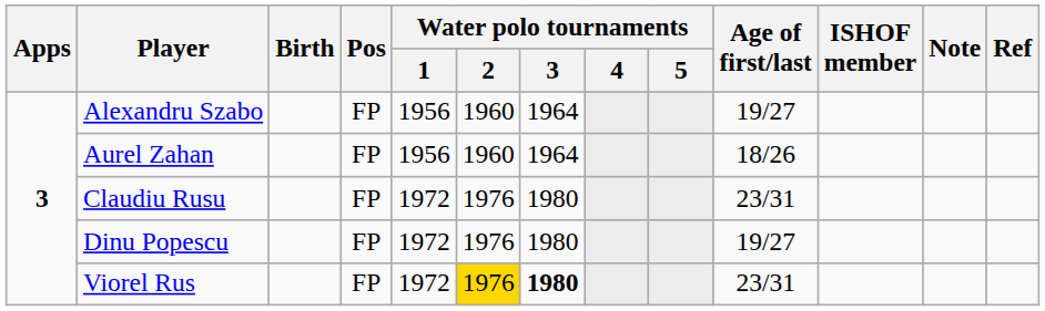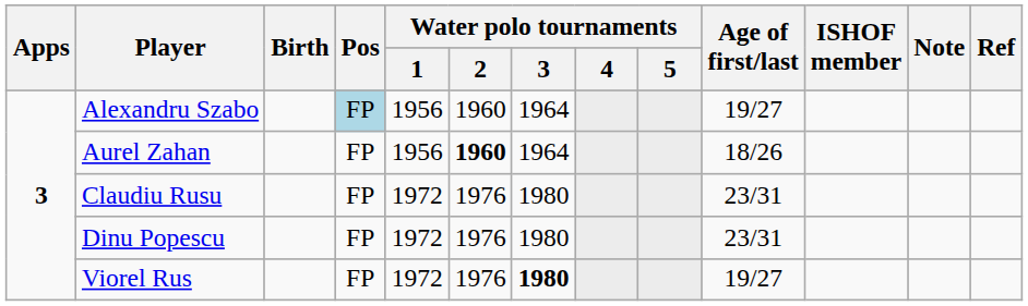 <table class="wikitable sortable" style="text-align: center; font-size: 90%; margin-left: 1em;">
 <tr>
 <th rowspan="2">Apps</th>
 <th rowspan="2">Player</th>
 <th rowspan="2">Birth</th>
 <th rowspan="2">Pos</th>
 <th colspan="5">Water polo tournaments</th>
 <th rowspan="2">Age of<br>first/last</th>
 <th rowspan="2">ISHOF<br>member</th>
 <th rowspan="2">Note</th>
 <th rowspan="2" class="unsortable">Ref</th>
 </tr>
 <tr>
 <th>1</th>
 <th style="width: 2em;" class="unsortable">2</th>
 <th style="width: 2em;" class="unsortable">3</th>
 <th style="width: 2em;" class="unsortable">4</th>
 <th style="width: 2em;" class="unsortable">5</th>
 </tr>
 <tr>
 <td rowspan="5"><strong>3</strong></td>
 <td style="text-align: left;" data-sort-value="Szabo, Alexandru"><a href='#'>Alexandru Szabo</a></td>
 <td></td>
-<td>FP</td>
+<td style="background: lightblue;">FP</td>
 <td>1956</td>
 <td>1960</td>
 <td>1964</td>
 <td style="background-color: #ececec;"></td>
 <td style="background-color: #ececec;"></td>
 <td>19/27</td>
 <td></td>
 <td style="text-align: left;"></td>
 <td></td>
 </tr>
 <tr>
 <td style="text-align: left;" data-sort-value="Zahan, Aurel"><a href='#'>Aurel Zahan</a></td>
 <td></td>
 <td>FP</td>
 <td>1956</td>
-<td>1960</td>
+<td><strong>1960</strong></td>
 <td>1964</td>
 <td style="background-color: #ececec;"></td>
 <td style="background-color: #ececec;"></td>
 <td>18/26</td>
 <td></td>
 <td style="text-align: left;"></td>
 <td></td>
 </tr>
 <tr>
 <td style="text-align: left;" data-sort-value="Rusu, Claudiu"><a href='#'>Claudiu Rusu</a></td>
 <td></td>
 <td>FP</td>
 <td>1972</td>
 <td>1976</td>
 <td>1980</td>
 <td style="background-color: #ececec;"></td>
 <td style="background-color: #ececec;"></td>
 <td>23/31</td>
 <td></td>
 <td style="text-align: left;"></td>
 <td></td>
 </tr>
 <tr>
 <td style="text-align: left;" data-sort-value="Popescu, Dinu"><a href='#'>Dinu Popescu</a></td>
 <td></td>
 <td>FP</td>
 <td>1972</td>
 <td>1976</td>
 <td>1980</td>
 <td style="background-color: #ececec;"></td>
 <td style="background-color: #ececec;"></td>
-<td>19/27</td>
+<td>23/31</td>
 <td></td>
 <td style="text-align: left;"></td>
 <td></td>
 </tr>
 <tr>
 <td style="text-align: left;" data-sort-value="Rus, Viorel"><a href='#'>Viorel Rus</a></td>
 <td></td>
 <td>FP</td>
 <td>1972</td>
-<td style="background: gold;">1976</td>
+<td>1976</td>
 <td><strong>1980</strong></td>
 <td style="background-color: #ececec;"></td>
 <td style="background-color: #ececec;"></td>
-<td>23/31</td>
+<td>19/27</td>
 <td></td>
 <td style="text-align: left;"></td>
 <td></td>
 </tr>
 </table>
